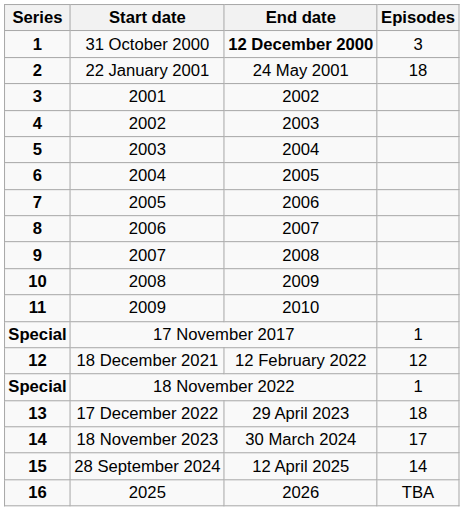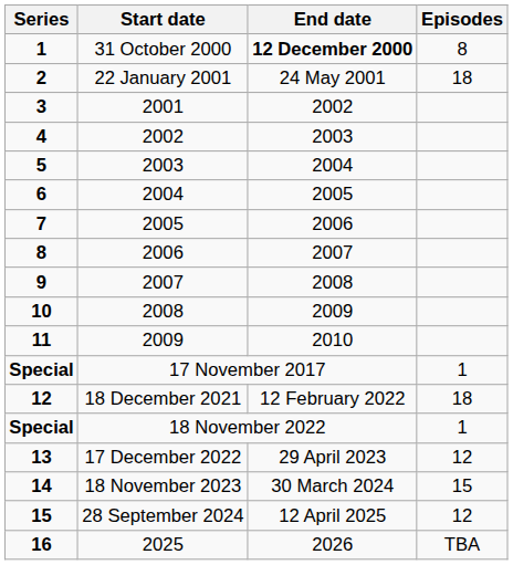 <table class="wikitable" style="text-align:center;">
 <tr>
 <th>Series</th>
 <th>Start date</th>
 <th>End date</th>
 <th>Episodes</th>
 </tr>
 <tr>
 <td><strong>1</strong></td>
 <td>31 October 2000</td>
 <td><strong>12 December 2000</strong></td>
-<td>3</td>
+<td>8</td>
 </tr>
 <tr>
 <td><strong>2</strong></td>
 <td>22 January 2001</td>
 <td>24 May 2001</td>
 <td>18</td>
 </tr>
 <tr>
 <td><strong>3</strong></td>
 <td>2001</td>
 <td>2002</td>
 <td></td>
 </tr>
 <tr>
 <td><strong>4</strong></td>
 <td>2002</td>
 <td>2003</td>
 <td></td>
 </tr>
 <tr>
 <td><strong>5</strong></td>
 <td>2003</td>
 <td>2004</td>
 <td></td>
 </tr>
 <tr>
 <td><strong>6</strong></td>
 <td>2004</td>
 <td>2005</td>
 <td></td>
 </tr>
 <tr>
 <td><strong>7</strong></td>
 <td>2005</td>
 <td>2006</td>
 <td></td>
 </tr>
 <tr>
 <td><strong>8</strong></td>
 <td>2006</td>
 <td>2007</td>
 <td></td>
 </tr>
 <tr>
 <td><strong>9</strong></td>
 <td>2007</td>
 <td>2008</td>
 <td></td>
 </tr>
 <tr>
 <td><strong>10</strong></td>
 <td>2008</td>
 <td>2009</td>
 <td></td>
 </tr>
 <tr>
 <td><strong>11</strong></td>
 <td>2009</td>
 <td>2010</td>
 <td></td>
 </tr>
 <tr>
 <td><strong>Special</strong></td>
 <td colspan=2>17 November 2017</td>
 <td>1</td>
 </tr>
 <tr>
 <td><strong>12</strong></td>
 <td>18 December 2021</td>
 <td>12 February 2022</td>
-<td>12</td>
+<td>18</td>
 </tr>
 <tr>
 <td><strong>Special</strong></td>
 <td colspan=2>18 November 2022</td>
 <td>1</td>
 </tr>
 <tr>
 <td><strong>13</strong></td>
 <td>17 December 2022</td>
 <td>29 April 2023</td>
-<td>18</td>
+<td>12</td>
 </tr>
 <tr>
 <td><strong>14</strong></td>
 <td>18 November 2023</td>
 <td>30 March 2024</td>
-<td>17</td>
+<td>15</td>
 </tr>
 <tr>
 <td><strong>15</strong></td>
 <td>28 September 2024</td>
 <td>12 April 2025</td>
-<td>14</td>
+<td>12</td>
 </tr>
 <tr>
 <td><strong>16</strong></td>
 <td>2025</td>
 <td>2026</td>
 <td>TBA</td>
 </tr>
 </table>
